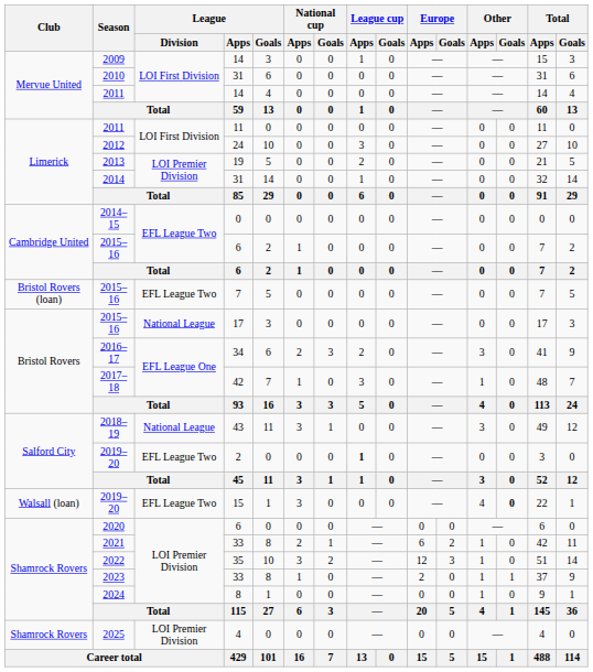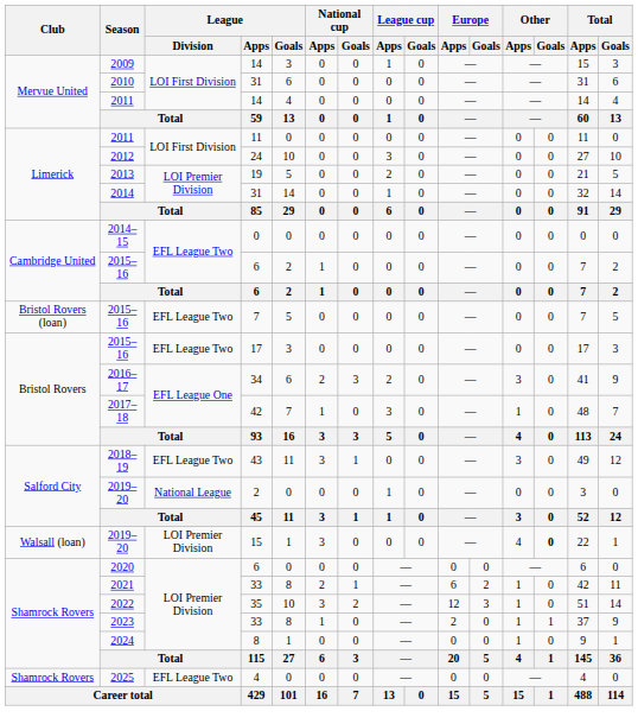 <table class="wikitable" style="text-align:center">
 <tr>
 <th rowspan="2">Club</th>
 <th rowspan="2">Season</th>
 <th colspan="3">League</th>
 <th colspan="2">National cup</th>
 <th colspan="2"><a href='#'>League cup</a></th>
 <th colspan="2"><a href='#'>Europe</a></th>
 <th colspan="2">Other</th>
 <th colspan="2">Total</th>
 </tr>
 <tr>
 <th>Division</th>
 <th>Apps</th>
 <th>Goals</th>
 <th>Apps</th>
 <th>Goals</th>
 <th>Apps</th>
 <th>Goals</th>
 <th>Apps</th>
 <th>Goals</th>
 <th>Apps</th>
 <th>Goals</th>
 <th>Apps</th>
 <th>Goals</th>
 </tr>
 <tr>
 <td rowspan="4"><a href='#'>Mervue United</a></td>
 <td><a href='#'>2009</a></td>
 <td rowspan="3"><a href='#'>LOI First Division</a></td>
 <td>14</td>
 <td>3</td>
 <td>0</td>
 <td>0</td>
 <td>1</td>
 <td>0</td>
 <td colspan="2">—</td>
 <td colspan="2">—</td>
 <td>15</td>
 <td>3</td>
 </tr>
 <tr>
 <td><a href='#'>2010</a></td>
 <td>31</td>
 <td>6</td>
 <td>0</td>
 <td>0</td>
 <td>0</td>
 <td>0</td>
 <td colspan="2">—</td>
 <td colspan="2">—</td>
 <td>31</td>
 <td>6</td>
 </tr>
 <tr>
 <td><a href='#'>2011</a></td>
 <td>14</td>
 <td>4</td>
 <td>0</td>
 <td>0</td>
 <td>0</td>
 <td>0</td>
 <td colspan="2">—</td>
 <td colspan="2">—</td>
 <td>14</td>
 <td>4</td>
 </tr>
 <tr>
 <th colspan="2">Total</th>
 <th>59</th>
 <th>13</th>
 <th>0</th>
 <th>0</th>
 <th>1</th>
 <th>0</th>
 <th colspan="2">—</th>
 <th colspan="2">—</th>
 <th>60</th>
 <th>13</th>
 </tr>
 <tr>
 <td rowspan="5"><a href='#'>Limerick</a></td>
 <td><a href='#'>2011</a></td>
 <td rowspan="2">LOI First Division</td>
 <td>11</td>
 <td>0</td>
 <td>0</td>
 <td>0</td>
 <td>0</td>
 <td>0</td>
 <td colspan="2">—</td>
 <td>0</td>
 <td>0</td>
 <td>11</td>
 <td>0</td>
 </tr>
 <tr>
 <td><a href='#'>2012</a></td>
 <td>24</td>
 <td>10</td>
 <td>0</td>
 <td>0</td>
 <td>3</td>
 <td>0</td>
 <td colspan="2">—</td>
 <td>0</td>
 <td>0</td>
 <td>27</td>
 <td>10</td>
 </tr>
 <tr>
 <td><a href='#'>2013</a></td>
 <td rowspan="2"><a href='#'>LOI Premier Division</a></td>
 <td>19</td>
 <td>5</td>
 <td>0</td>
 <td>0</td>
 <td>2</td>
 <td>0</td>
 <td colspan="2">—</td>
 <td>0</td>
 <td>0</td>
 <td>21</td>
 <td>5</td>
 </tr>
 <tr>
 <td><a href='#'>2014</a></td>
 <td>31</td>
 <td>14</td>
 <td>0</td>
 <td>0</td>
 <td>1</td>
 <td>0</td>
 <td colspan="2">—</td>
 <td>0</td>
 <td>0</td>
 <td>32</td>
 <td>14</td>
 </tr>
 <tr>
 <th colspan="2">Total</th>
 <th>85</th>
 <th>29</th>
 <th>0</th>
 <th>0</th>
 <th>6</th>
 <th>0</th>
 <th colspan="2">—</th>
 <th>0</th>
 <th>0</th>
 <th>91</th>
 <th>29</th>
 </tr>
 <tr>
 <td rowspan="3"><a href='#'>Cambridge United</a></td>
 <td><a href='#'>2014–15</a></td>
 <td rowspan="2"><a href='#'>EFL League Two</a></td>
 <td>0</td>
 <td>0</td>
 <td>0</td>
 <td>0</td>
 <td>0</td>
 <td>0</td>
 <td colspan="2">—</td>
 <td>0</td>
 <td>0</td>
 <td>0</td>
 <td>0</td>
 </tr>
 <tr>
 <td><a href='#'>2015–16</a></td>
 <td>6</td>
 <td>2</td>
 <td>1</td>
 <td>0</td>
 <td>0</td>
 <td>0</td>
 <td colspan="2">—</td>
 <td>0</td>
 <td>0</td>
 <td>7</td>
 <td>2</td>
 </tr>
 <tr>
 <th colspan="2">Total</th>
 <th>6</th>
 <th>2</th>
 <th>1</th>
 <th>0</th>
 <th>0</th>
 <th>0</th>
 <th colspan="2">—</th>
 <th>0</th>
 <th>0</th>
 <th>7</th>
 <th>2</th>
 </tr>
 <tr>
 <td><a href='#'>Bristol Rovers</a> (loan)</td>
 <td><a href='#'>2015–16</a></td>
 <td>EFL League Two</td>
 <td>7</td>
 <td>5</td>
 <td>0</td>
 <td>0</td>
 <td>0</td>
 <td>0</td>
 <td colspan="2">—</td>
 <td>0</td>
 <td>0</td>
 <td>7</td>
 <td>5</td>
 </tr>
 <tr>
 <td rowspan="4">Bristol Rovers</td>
 <td><a href='#'>2015–16</a></td>
-<td><a href='#'>National League</a></td>
+<td>EFL League Two</td>
 <td>17</td>
 <td>3</td>
 <td>0</td>
 <td>0</td>
 <td>0</td>
 <td>0</td>
 <td colspan="2">—</td>
 <td>0</td>
 <td>0</td>
 <td>17</td>
 <td>3</td>
 </tr>
 <tr>
 <td><a href='#'>2016–17</a></td>
 <td rowspan="2"><a href='#'>EFL League One</a></td>
 <td>34</td>
 <td>6</td>
 <td>2</td>
 <td>3</td>
 <td>2</td>
 <td>0</td>
 <td colspan="2">—</td>
 <td>3</td>
 <td>0</td>
 <td>41</td>
 <td>9</td>
 </tr>
 <tr>
 <td><a href='#'>2017–18</a></td>
 <td>42</td>
 <td>7</td>
 <td>1</td>
 <td>0</td>
 <td>3</td>
 <td>0</td>
 <td colspan="2">—</td>
 <td>1</td>
 <td>0</td>
 <td>48</td>
 <td>7</td>
 </tr>
 <tr>
 <th colspan="2">Total</th>
 <th>93</th>
 <th>16</th>
 <th>3</th>
 <th>3</th>
 <th>5</th>
 <th>0</th>
 <th colspan="2">—</th>
 <th>4</th>
 <th>0</th>
 <th>113</th>
 <th>24</th>
 </tr>
 <tr>
 <td rowspan="3"><a href='#'>Salford City</a></td>
 <td><a href='#'>2018–19</a></td>
-<td><a href='#'>National League</a></td>
+<td>EFL League Two</td>
 <td>43</td>
 <td>11</td>
 <td>3</td>
 <td>1</td>
 <td>0</td>
 <td>0</td>
 <td colspan="2">—</td>
 <td>3</td>
 <td>0</td>
 <td>49</td>
 <td>12</td>
 </tr>
 <tr>
 <td><a href='#'>2019–20</a></td>
-<td>EFL League Two</td>
+<td><a href='#'>National League</a></td>
 <td>2</td>
 <td>0</td>
 <td>0</td>
 <td>0</td>
-<td><strong>1</strong></td>
+<td>1</td>
 <td>0</td>
 <td colspan="2">—</td>
 <td>0</td>
 <td>0</td>
 <td>3</td>
 <td>0</td>
 </tr>
 <tr>
 <th colspan="2">Total</th>
 <th>45</th>
 <th>11</th>
 <th>3</th>
 <th>1</th>
 <th>1</th>
 <th>0</th>
 <th colspan="2">—</th>
 <th>3</th>
 <th>0</th>
 <th>52</th>
 <th>12</th>
 </tr>
 <tr>
 <td><a href='#'>Walsall</a> (loan)</td>
 <td><a href='#'>2019–20</a></td>
-<td>EFL League Two</td>
+<td>LOI Premier Division</td>
 <td>15</td>
 <td>1</td>
 <td>3</td>
 <td>0</td>
 <td>0</td>
 <td>0</td>
 <td colspan="2">—</td>
 <td>4</td>
 <td><strong>0</strong></td>
 <td>22</td>
 <td>1</td>
 </tr>
 <tr>
 <td rowspan="6"><a href='#'>Shamrock Rovers</a></td>
 <td><a href='#'>2020</a></td>
 <td rowspan="5">LOI Premier Division</td>
 <td>6</td>
 <td>0</td>
 <td>0</td>
 <td>0</td>
 <td colspan="2">—</td>
 <td>0</td>
 <td>0</td>
 <td colspan="2">—</td>
 <td>6</td>
 <td>0</td>
 </tr>
 <tr>
 <td><a href='#'>2021</a></td>
 <td>33</td>
 <td>8</td>
 <td>2</td>
 <td>1</td>
 <td colspan="2">—</td>
 <td>6</td>
 <td>2</td>
 <td>1</td>
 <td>0</td>
 <td>42</td>
 <td>11</td>
 </tr>
 <tr>
 <td><a href='#'>2022</a></td>
 <td>35</td>
 <td>10</td>
 <td>3</td>
 <td>2</td>
 <td colspan="2">—</td>
 <td>12</td>
 <td>3</td>
 <td>1</td>
 <td>0</td>
 <td>51</td>
 <td>14</td>
 </tr>
 <tr>
 <td><a href='#'>2023</a></td>
 <td>33</td>
 <td>8</td>
 <td>1</td>
 <td>0</td>
 <td colspan="2">—</td>
 <td>2</td>
 <td>0</td>
 <td>1</td>
 <td>1</td>
 <td>37</td>
 <td>9</td>
 </tr>
 <tr>
 <td><a href='#'>2024</a></td>
 <td>8</td>
 <td>1</td>
 <td>0</td>
 <td>0</td>
 <td colspan="2">—</td>
 <td>0</td>
 <td>0</td>
 <td>1</td>
 <td>0</td>
 <td>9</td>
 <td>1</td>
 </tr>
 <tr>
 <th colspan="2">Total</th>
 <th>115</th>
 <th>27</th>
 <th>6</th>
 <th>3</th>
 <th colspan="2">—</th>
 <th>20</th>
 <th>5</th>
 <th>4</th>
 <th>1</th>
 <th>145</th>
 <th>36</th>
 </tr>
 <tr>
 <td><a href='#'>Shamrock Rovers</a></td>
 <td><a href='#'>2025</a></td>
-<td>LOI Premier Division</td>
+<td>EFL League Two</td>
 <td>4</td>
 <td>0</td>
 <td>0</td>
 <td>0</td>
 <td colspan="2">—</td>
 <td>0</td>
 <td>0</td>
 <td colspan="2">—</td>
 <td>4</td>
 <td>0</td>
 </tr>
 <tr>
 <th colspan="3">Career total</th>
 <th>429</th>
 <th>101</th>
 <th>16</th>
 <th>7</th>
 <th>13</th>
 <th>0</th>
 <th>15</th>
 <th>5</th>
 <th>15</th>
 <th>1</th>
 <th>488</th>
 <th>114</th>
 </tr>
 </table>
